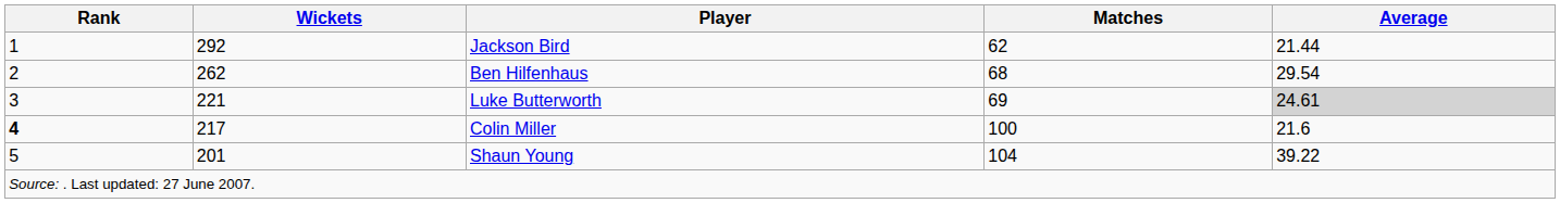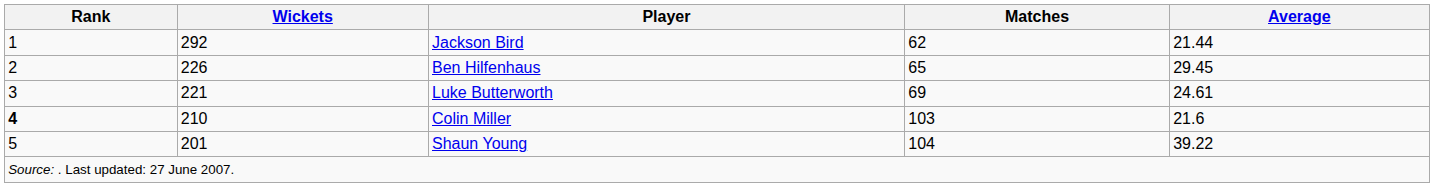 <table class="wikitable" style="width:90%;">
 <tr>
 <th>Rank</th>
 <th><a href='#'>Wickets</a></th>
 <th>Player</th>
 <th>Matches</th>
 <th><a href='#'>Average</a></th>
 </tr>
 <tr>
 <td>1</td>
 <td>292</td>
 <td><a href='#'>Jackson Bird</a></td>
 <td>62</td>
 <td>21.44</td>
 </tr>
 <tr>
 <td>2</td>
-<td>262</td>
+<td>226</td>
 <td><a href='#'>Ben Hilfenhaus</a></td>
-<td>68</td>
-<td>29.54</td>
+<td>65</td>
+<td>29.45</td>
 </tr>
 <tr>
 <td>3</td>
 <td>221</td>
 <td><a href='#'>Luke Butterworth</a></td>
 <td>69</td>
-<td style="background: lightgrey;">24.61</td>
+<td>24.61</td>
 </tr>
 <tr>
 <td><strong>4</strong></td>
-<td>217</td>
+<td>210</td>
 <td><a href='#'>Colin Miller</a></td>
-<td>100</td>
+<td>103</td>
 <td>21.6</td>
 </tr>
 <tr>
 <td>5</td>
 <td>201</td>
 <td><a href='#'>Shaun Young</a></td>
 <td>104</td>
 <td>39.22</td>
 </tr>
 <tr>
 <td colspan=5><small><em>Source: </em>. Last updated: 27 June 2007.</small></td>
 </tr>
 </table>
